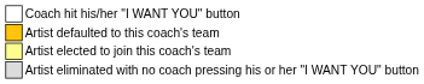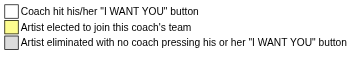 <table class="toccolours" style="font-size: 90%; white-space: nowrap;">
 <tr>
 <td style="background:white; border:1px solid black;"> <strong></strong> </td>
 <td>Coach hit his/her "I WANT YOU" button</td>
-</tr>
-<tr>
-<td style="background:#ffc40c; border:1px solid black;">    </td>
-<td>Artist defaulted to this coach's team</td>
 </tr>
 <tr>
 <td style="background:#fdfc8f; border:1px solid black;">    </td>
 <td style="padding-right: 8px">Artist elected to join this coach's team</td>
 </tr>
 <tr>
 <td style="background:#dcdcdc; border:1px solid black;">    </td>
 <td>Artist eliminated with no coach pressing his or her "I WANT YOU" button</td>
 </tr>
 <tr>
 </tr>
 </table>
